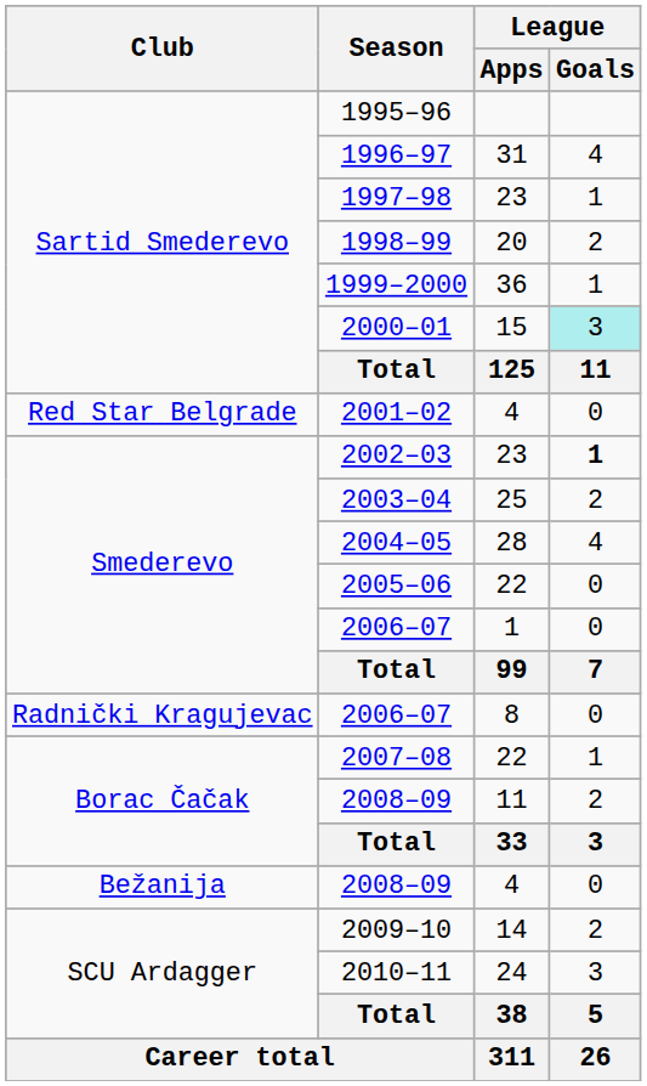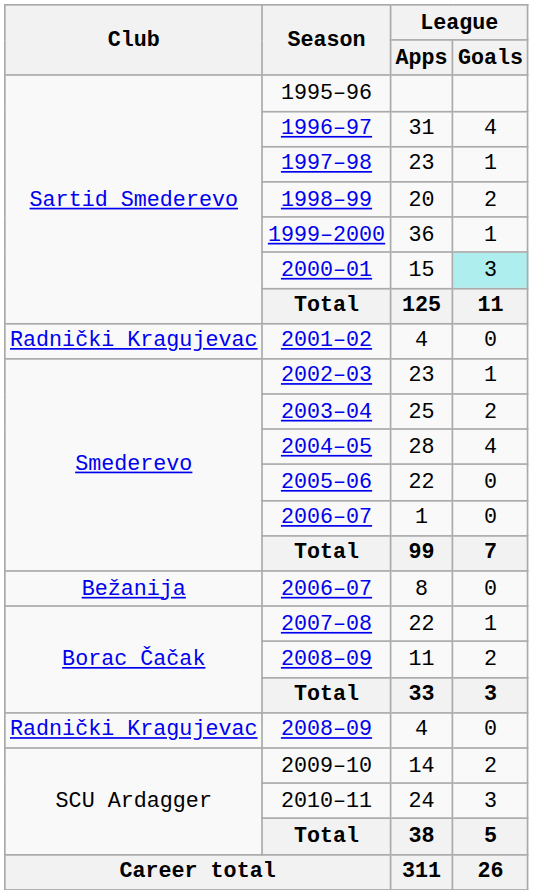 <table class="wikitable" style="text-align:center">
 <tr>
 <th rowspan="2">Club</th>
 <th rowspan="2">Season</th>
 <th colspan="2">League</th>
 </tr>
 <tr>
 <th>Apps</th>
 <th>Goals</th>
 </tr>
 <tr>
 <td rowspan="7"><a href='#'>Sartid Smederevo</a></td>
 <td>1995–96</td>
 <td></td>
 <td></td>
 </tr>
 <tr>
 <td><a href='#'>1996–97</a></td>
 <td>31</td>
 <td>4</td>
 </tr>
 <tr>
 <td><a href='#'>1997–98</a></td>
 <td>23</td>
 <td>1</td>
 </tr>
 <tr>
 <td><a href='#'>1998–99</a></td>
 <td>20</td>
 <td>2</td>
 </tr>
 <tr>
 <td><a href='#'>1999–2000</a></td>
 <td>36</td>
 <td>1</td>
 </tr>
 <tr>
 <td><a href='#'>2000–01</a></td>
 <td>15</td>
 <td style="background: paleturquoise;">3</td>
 </tr>
 <tr>
 <th>Total</th>
 <th>125</th>
 <th>11</th>
 </tr>
 <tr>
-<td><a href='#'>Red Star Belgrade</a></td>
+<td><a href='#'>Radnički Kragujevac</a></td>
 <td><a href='#'>2001–02</a></td>
 <td>4</td>
 <td>0</td>
 </tr>
 <tr>
 <td rowspan="6"><a href='#'>Smederevo</a></td>
 <td><a href='#'>2002–03</a></td>
 <td>23</td>
-<td><strong>1</strong></td>
+<td>1</td>
 </tr>
 <tr>
 <td><a href='#'>2003–04</a></td>
 <td>25</td>
 <td>2</td>
 </tr>
 <tr>
 <td><a href='#'>2004–05</a></td>
 <td>28</td>
 <td>4</td>
 </tr>
 <tr>
 <td><a href='#'>2005–06</a></td>
 <td>22</td>
 <td>0</td>
 </tr>
 <tr>
 <td><a href='#'>2006–07</a></td>
 <td>1</td>
 <td>0</td>
 </tr>
 <tr>
 <th>Total</th>
 <th>99</th>
 <th>7</th>
 </tr>
 <tr>
-<td><a href='#'>Radnički Kragujevac</a></td>
+<td><a href='#'>Bežanija</a></td>
 <td><a href='#'>2006–07</a></td>
 <td>8</td>
 <td>0</td>
 </tr>
 <tr>
 <td rowspan="3"><a href='#'>Borac Čačak</a></td>
 <td><a href='#'>2007–08</a></td>
 <td>22</td>
 <td>1</td>
 </tr>
 <tr>
 <td><a href='#'>2008–09</a></td>
 <td>11</td>
 <td>2</td>
 </tr>
 <tr>
 <th>Total</th>
 <th>33</th>
 <th>3</th>
 </tr>
 <tr>
-<td><a href='#'>Bežanija</a></td>
+<td><a href='#'>Radnički Kragujevac</a></td>
 <td><a href='#'>2008–09</a></td>
 <td>4</td>
 <td>0</td>
 </tr>
 <tr>
 <td rowspan="3">SCU Ardagger</td>
 <td>2009–10</td>
 <td>14</td>
 <td>2</td>
 </tr>
 <tr>
 <td>2010–11</td>
 <td>24</td>
 <td>3</td>
 </tr>
 <tr>
 <th>Total</th>
 <th>38</th>
 <th>5</th>
 </tr>
 <tr>
 <th colspan="2">Career total</th>
 <th>311</th>
 <th>26</th>
 </tr>
 </table>
